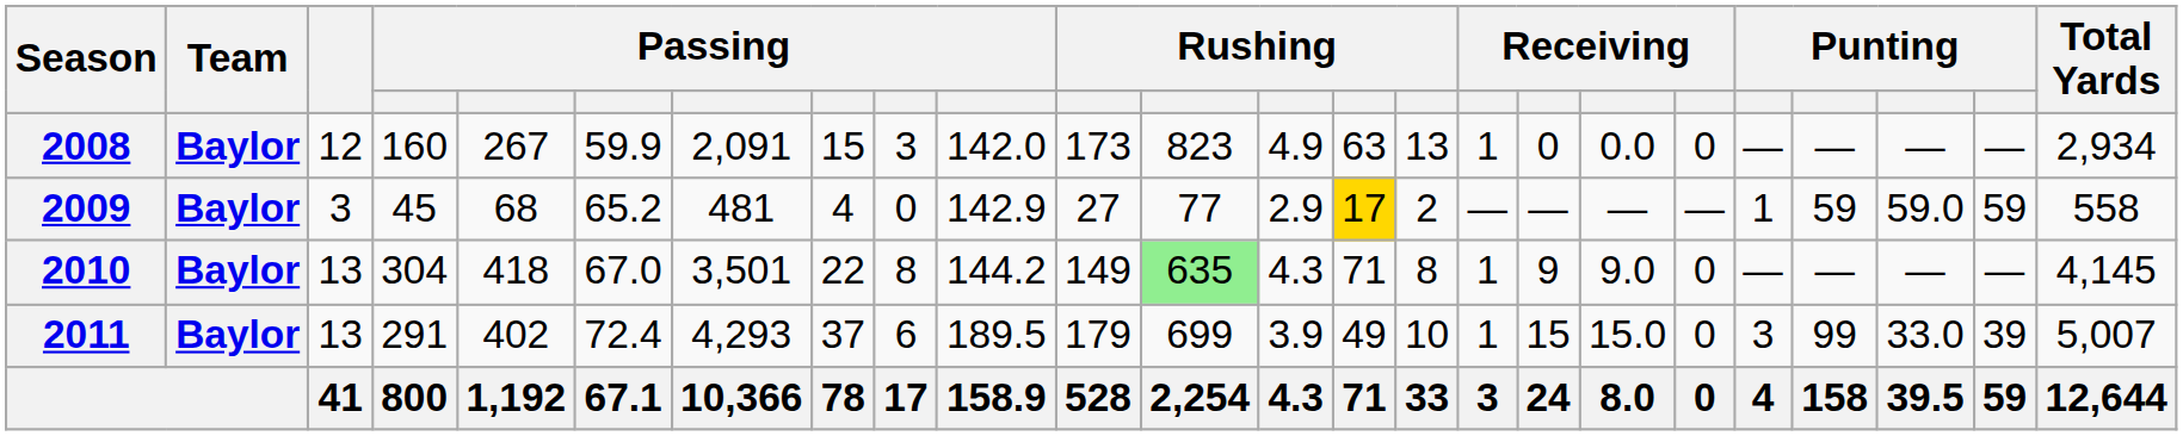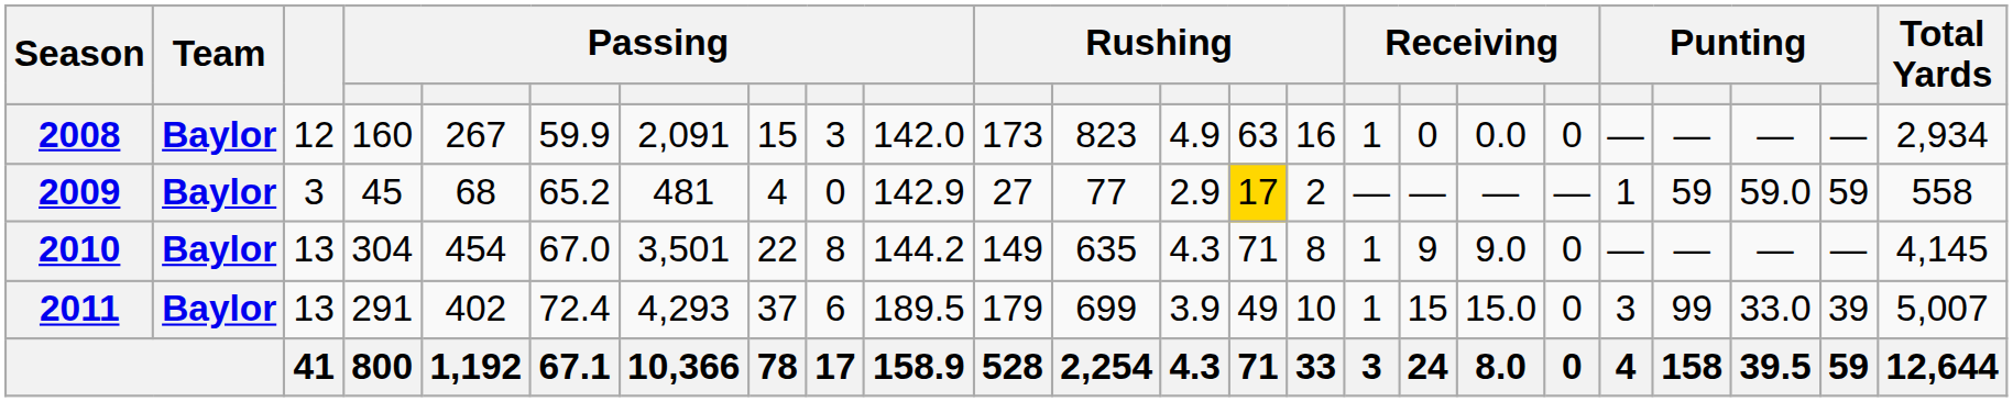 <table class="wikitable" style="text-align:center;">
 <tr>
 <th rowspan="2">Season</th>
 <th rowspan="2">Team</th>
 <th rowspan="2"></th>
 <th colspan="7">Passing</th>
 <th colspan="5">Rushing</th>
 <th colspan="4">Receiving</th>
 <th colspan="4">Punting</th>
 <th rowspan="2">Total Yards</th>
 </tr>
 <tr>
 <th></th>
 <th></th>
 <th></th>
 <th></th>
 <th></th>
 <th></th>
 <th></th>
 <th></th>
 <th></th>
 <th></th>
 <th></th>
 <th></th>
 <th></th>
 <th></th>
 <th></th>
 <th></th>
 <th></th>
 <th></th>
 <th></th>
 <th></th>
 </tr>
 <tr>
 <th><a href='#'>2008</a></th>
 <th><a href='#'>Baylor</a></th>
 <td>12</td>
 <td>160</td>
 <td>267</td>
 <td>59.9</td>
 <td>2,091</td>
 <td>15</td>
 <td>3</td>
 <td>142.0</td>
 <td>173</td>
 <td>823</td>
 <td>4.9</td>
 <td>63</td>
-<td>13</td>
+<td>16</td>
 <td>1</td>
 <td>0</td>
 <td>0.0</td>
 <td>0</td>
 <td>—</td>
 <td>—</td>
 <td>—</td>
 <td>—</td>
 <td>2,934</td>
 </tr>
 <tr>
 <th><a href='#'>2009</a></th>
 <th><a href='#'>Baylor</a></th>
 <td>3</td>
 <td>45</td>
 <td>68</td>
 <td>65.2</td>
 <td>481</td>
 <td>4</td>
 <td>0</td>
 <td>142.9</td>
 <td>27</td>
 <td>77</td>
 <td>2.9</td>
 <td style="background: gold;">17</td>
 <td>2</td>
 <td>—</td>
 <td>—</td>
 <td>—</td>
 <td>—</td>
 <td>1</td>
 <td>59</td>
 <td>59.0</td>
 <td>59</td>
 <td>558</td>
 </tr>
 <tr>
 <th><a href='#'>2010</a></th>
 <th><a href='#'>Baylor</a></th>
 <td>13</td>
 <td>304</td>
-<td>418</td>
+<td>454</td>
 <td>67.0</td>
 <td>3,501</td>
 <td>22</td>
 <td>8</td>
 <td>144.2</td>
 <td>149</td>
-<td style="background: lightgreen;">635</td>
+<td>635</td>
 <td>4.3</td>
 <td>71</td>
 <td>8</td>
 <td>1</td>
 <td>9</td>
 <td>9.0</td>
 <td>0</td>
 <td>—</td>
 <td>—</td>
 <td>—</td>
 <td>—</td>
 <td>4,145</td>
 </tr>
 <tr>
 <th><a href='#'>2011</a></th>
 <th><a href='#'>Baylor</a></th>
 <td>13</td>
 <td>291</td>
 <td>402</td>
 <td>72.4</td>
 <td>4,293</td>
 <td>37</td>
 <td>6</td>
 <td>189.5</td>
 <td>179</td>
 <td>699</td>
 <td>3.9</td>
 <td>49</td>
 <td>10</td>
 <td>1</td>
 <td>15</td>
 <td>15.0</td>
 <td>0</td>
 <td>3</td>
 <td>99</td>
 <td>33.0</td>
 <td>39</td>
 <td>5,007</td>
 </tr>
 <tr>
 <th colspan="2"></th>
 <th>41</th>
 <th>800</th>
 <th>1,192</th>
 <th>67.1</th>
 <th>10,366</th>
 <th>78</th>
 <th>17</th>
 <th>158.9</th>
 <th>528</th>
 <th>2,254</th>
 <th>4.3</th>
 <th>71</th>
 <th>33</th>
 <th>3</th>
 <th>24</th>
 <th>8.0</th>
 <th>0</th>
 <th>4</th>
 <th>158</th>
 <th>39.5</th>
 <th>59</th>
 <th>12,644</th>
 </tr>
 </table>
